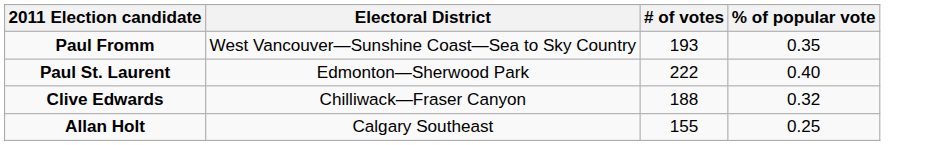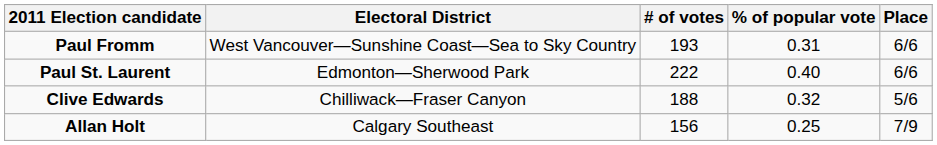 <table class="wikitable">
 <tr>
 <th>2011 Election candidate</th>
 <th>Electoral District</th>
 <th># of votes</th>
 <th>% of popular vote</th>
+<th>Place</th>
 </tr>
 <tr align=center>
 <td><strong>Paul Fromm</strong></td>
 <td>West Vancouver—Sunshine Coast—Sea to Sky Country</td>
 <td>193</td>
-<td>0.35</td>
+<td>0.31</td>
+<td>6/6</td>
 </tr>
 <tr align=center>
 <td><strong>Paul St. Laurent</strong></td>
 <td>Edmonton—Sherwood Park</td>
 <td>222</td>
 <td>0.40</td>
+<td>6/6</td>
 </tr>
 <tr align=center>
 <td><strong>Clive Edwards</strong></td>
 <td>Chilliwack—Fraser Canyon</td>
 <td>188</td>
 <td>0.32</td>
+<td>5/6</td>
 </tr>
 <tr align=center>
 <td><strong>Allan Holt</strong></td>
 <td>Calgary Southeast</td>
-<td>155</td>
+<td>156</td>
 <td>0.25</td>
+<td>7/9</td>
 </tr>
 </table>
